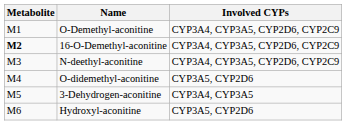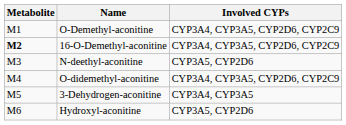 <table class="wikitable">
 <tr>
 <th>Metabolite</th>
 <th>Name</th>
 <th>Involved CYPs</th>
 </tr>
 <tr>
 <td>M1</td>
 <td>O-Demethyl-aconitine</td>
 <td>CYP3A4, CYP3A5, CYP2D6, CYP2C9</td>
 </tr>
 <tr>
 <td><strong>M2</strong></td>
 <td>16-O-Demethyl-aconitine</td>
 <td>CYP3A4, CYP3A5, CYP2D6, CYP2C9</td>
 </tr>
 <tr>
 <td>M3</td>
 <td>N-deethyl-aconitine</td>
-<td>CYP3A4, CYP3A5, CYP2D6, CYP2C9</td>
+<td>CYP3A5, CYP2D6</td>
 </tr>
 <tr>
 <td>M4</td>
 <td>O-didemethyl-aconitine</td>
-<td>CYP3A5, CYP2D6</td>
+<td>CYP3A4, CYP3A5, CYP2D6, CYP2C9</td>
 </tr>
 <tr>
 <td>M5</td>
 <td>3-Dehydrogen-aconitine</td>
 <td>CYP3A4, CYP3A5</td>
 </tr>
 <tr>
 <td>M6</td>
 <td>Hydroxyl-aconitine</td>
 <td>CYP3A5, CYP2D6</td>
 </tr>
 </table>
